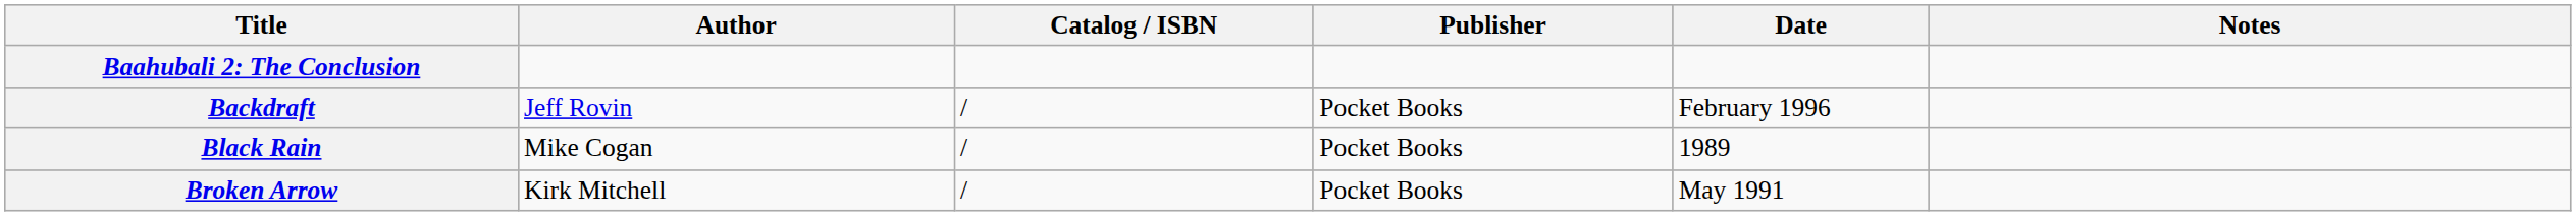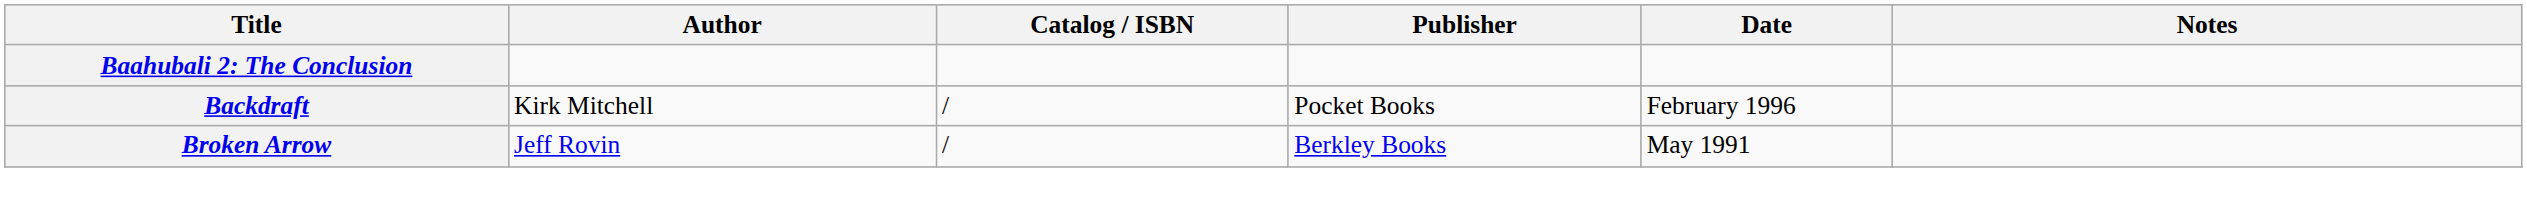 <table class="wikitable sortable" style="width:100%;">
 <tr>
 <th width=20%>Title</th>
 <th width=17%>Author</th>
 <th width=14%>Catalog / ISBN</th>
 <th width=14%>Publisher</th>
 <th width=10%>Date</th>
 <th width=25%>Notes</th>
 </tr>
 <tr>
 <th><em><a href='#'>Baahubali 2: The Conclusion</a></em></th>
 <td></td>
 <td></td>
 <td></td>
 <td></td>
 <td></td>
 </tr>
 <tr>
 <th><em><a href='#'>Backdraft</a></em></th>
-<td><a href='#'>Jeff Rovin</a></td>
+<td>Kirk Mitchell</td>
 <td> / </td>
 <td>Pocket Books</td>
 <td>February 1996</td>
 <td></td>
 </tr>
 <tr>
-<th><em><a href='#'>Black Rain</a></em></th>
-<td>Mike Cogan</td>
+<th><em><a href='#'>Broken Arrow</a></em></th>
+<td><a href='#'>Jeff Rovin</a></td>
 <td> / </td>
-<td>Pocket Books</td>
-<td>1989</td>
-<td></td>
-</tr>
-<tr>
-<th><em><a href='#'>Broken Arrow</a></em></th>
-<td>Kirk Mitchell</td>
-<td> / </td>
-<td>Pocket Books</td>
+<td><a href='#'>Berkley Books</a></td>
 <td>May 1991</td>
 <td></td>
 </tr>
 </table>
